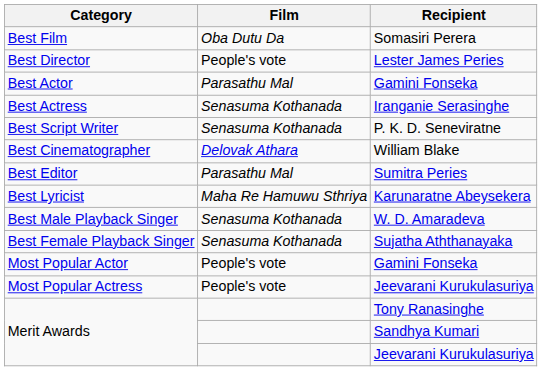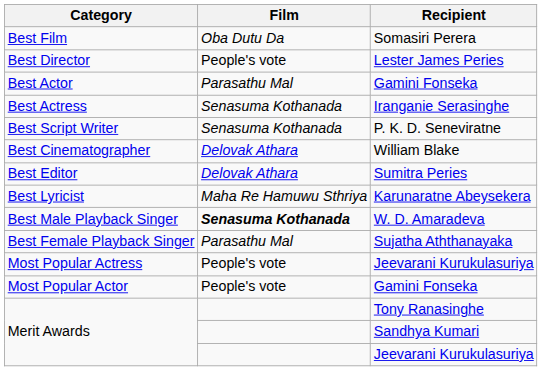 <table class="wikitable plainrowheaders sortable">
 <tr>
 <th scope="col">Category</th>
 <th scope="col">Film</th>
 <th scope="col">Recipient</th>
 </tr>
 <tr>
 <td><a href='#'>Best Film</a></td>
 <td><em>Oba Dutu Da</em></td>
 <td>Somasiri Perera</td>
 </tr>
 <tr>
 <td><a href='#'>Best Director</a></td>
 <td>People's vote</td>
 <td><a href='#'>Lester James Peries</a></td>
 </tr>
 <tr>
 <td><a href='#'>Best Actor</a></td>
 <td><em>Parasathu Mal</em></td>
 <td><a href='#'>Gamini Fonseka</a></td>
 </tr>
 <tr>
 <td><a href='#'>Best Actress</a></td>
 <td><em>Senasuma Kothanada</em></td>
 <td><a href='#'>Iranganie Serasinghe</a></td>
 </tr>
 <tr>
 <td><a href='#'>Best Script Writer</a></td>
 <td><em>Senasuma Kothanada</em></td>
 <td>P. K. D. Seneviratne</td>
 </tr>
 <tr>
 <td><a href='#'>Best Cinematographer</a></td>
 <td><em><a href='#'>Delovak Athara</a></em></td>
 <td>William Blake</td>
 </tr>
 <tr>
 <td><a href='#'>Best Editor</a></td>
-<td><em>Parasathu Mal</em></td>
+<td><em><a href='#'>Delovak Athara</a></em></td>
 <td><a href='#'>Sumitra Peries</a></td>
 </tr>
 <tr>
 <td><a href='#'>Best Lyricist</a></td>
 <td><em>Maha Re Hamuwu Sthriya</em></td>
 <td><a href='#'>Karunaratne Abeysekera</a></td>
 </tr>
 <tr>
 <td><a href='#'>Best Male Playback Singer</a></td>
-<td><em>Senasuma Kothanada</em></td>
+<td><strong><em>Senasuma Kothanada</em></strong></td>
 <td><a href='#'>W. D. Amaradeva</a></td>
 </tr>
 <tr>
 <td><a href='#'>Best Female Playback Singer</a></td>
-<td><em>Senasuma Kothanada</em></td>
+<td><em>Parasathu Mal</em></td>
 <td><a href='#'>Sujatha Aththanayaka</a></td>
+</tr>
+<tr>
+<td><a href='#'>Most Popular Actress</a></td>
+<td>People's vote</td>
+<td><a href='#'>Jeevarani Kurukulasuriya</a></td>
 </tr>
 <tr>
 <td><a href='#'>Most Popular Actor</a></td>
 <td>People's vote</td>
 <td><a href='#'>Gamini Fonseka</a></td>
-</tr>
-<tr>
-<td><a href='#'>Most Popular Actress</a></td>
-<td>People's vote</td>
-<td><a href='#'>Jeevarani Kurukulasuriya</a></td>
 </tr>
 <tr>
 <td rowspan=3>Merit Awards</td>
 <td></td>
 <td><a href='#'>Tony Ranasinghe</a></td>
 </tr>
 <tr>
 <td></td>
 <td><a href='#'>Sandhya Kumari</a></td>
 </tr>
 <tr>
 <td></td>
 <td><a href='#'>Jeevarani Kurukulasuriya</a></td>
 </tr>
 </table>
